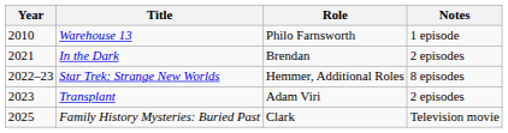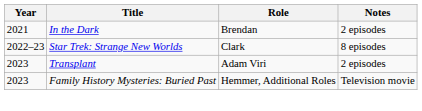 <table class="wikitable">
 <tr>
 <th>Year</th>
 <th>Title</th>
 <th>Role</th>
 <th>Notes</th>
-</tr>
-<tr>
-<td>2010</td>
-<td><em><a href='#'>Warehouse 13</a></em></td>
-<td>Philo Farnsworth</td>
-<td>1 episode</td>
 </tr>
 <tr>
 <td>2021</td>
 <td><em><a href='#'>In the Dark</a></em></td>
 <td>Brendan</td>
 <td>2 episodes</td>
 </tr>
 <tr>
 <td>2022–23</td>
 <td><em><a href='#'>Star Trek: Strange New Worlds</a></em></td>
-<td>Hemmer, Additional Roles</td>
+<td>Clark</td>
 <td>8 episodes</td>
 </tr>
 <tr>
 <td>2023</td>
 <td><em><a href='#'>Transplant</a></em></td>
 <td>Adam Viri</td>
 <td>2 episodes</td>
 </tr>
 <tr>
-<td>2025</td>
+<td>2023</td>
 <td><em>Family History Mysteries: Buried Past</em></td>
-<td>Clark</td>
+<td>Hemmer, Additional Roles</td>
 <td>Television movie</td>
 </tr>
 </table>
